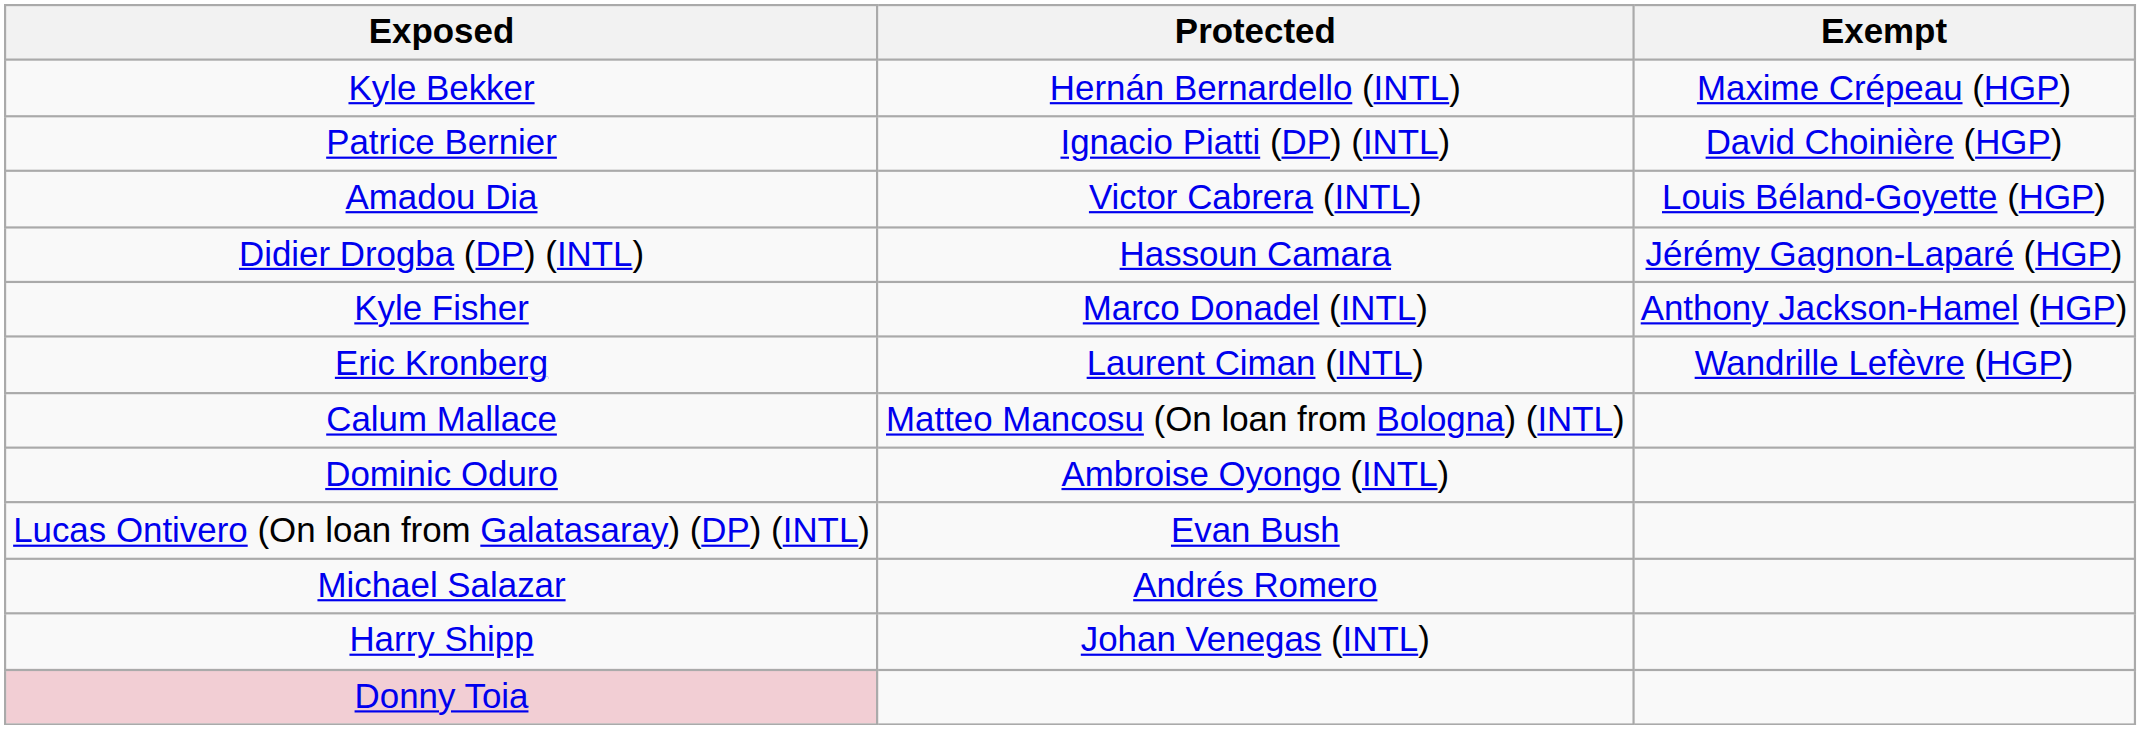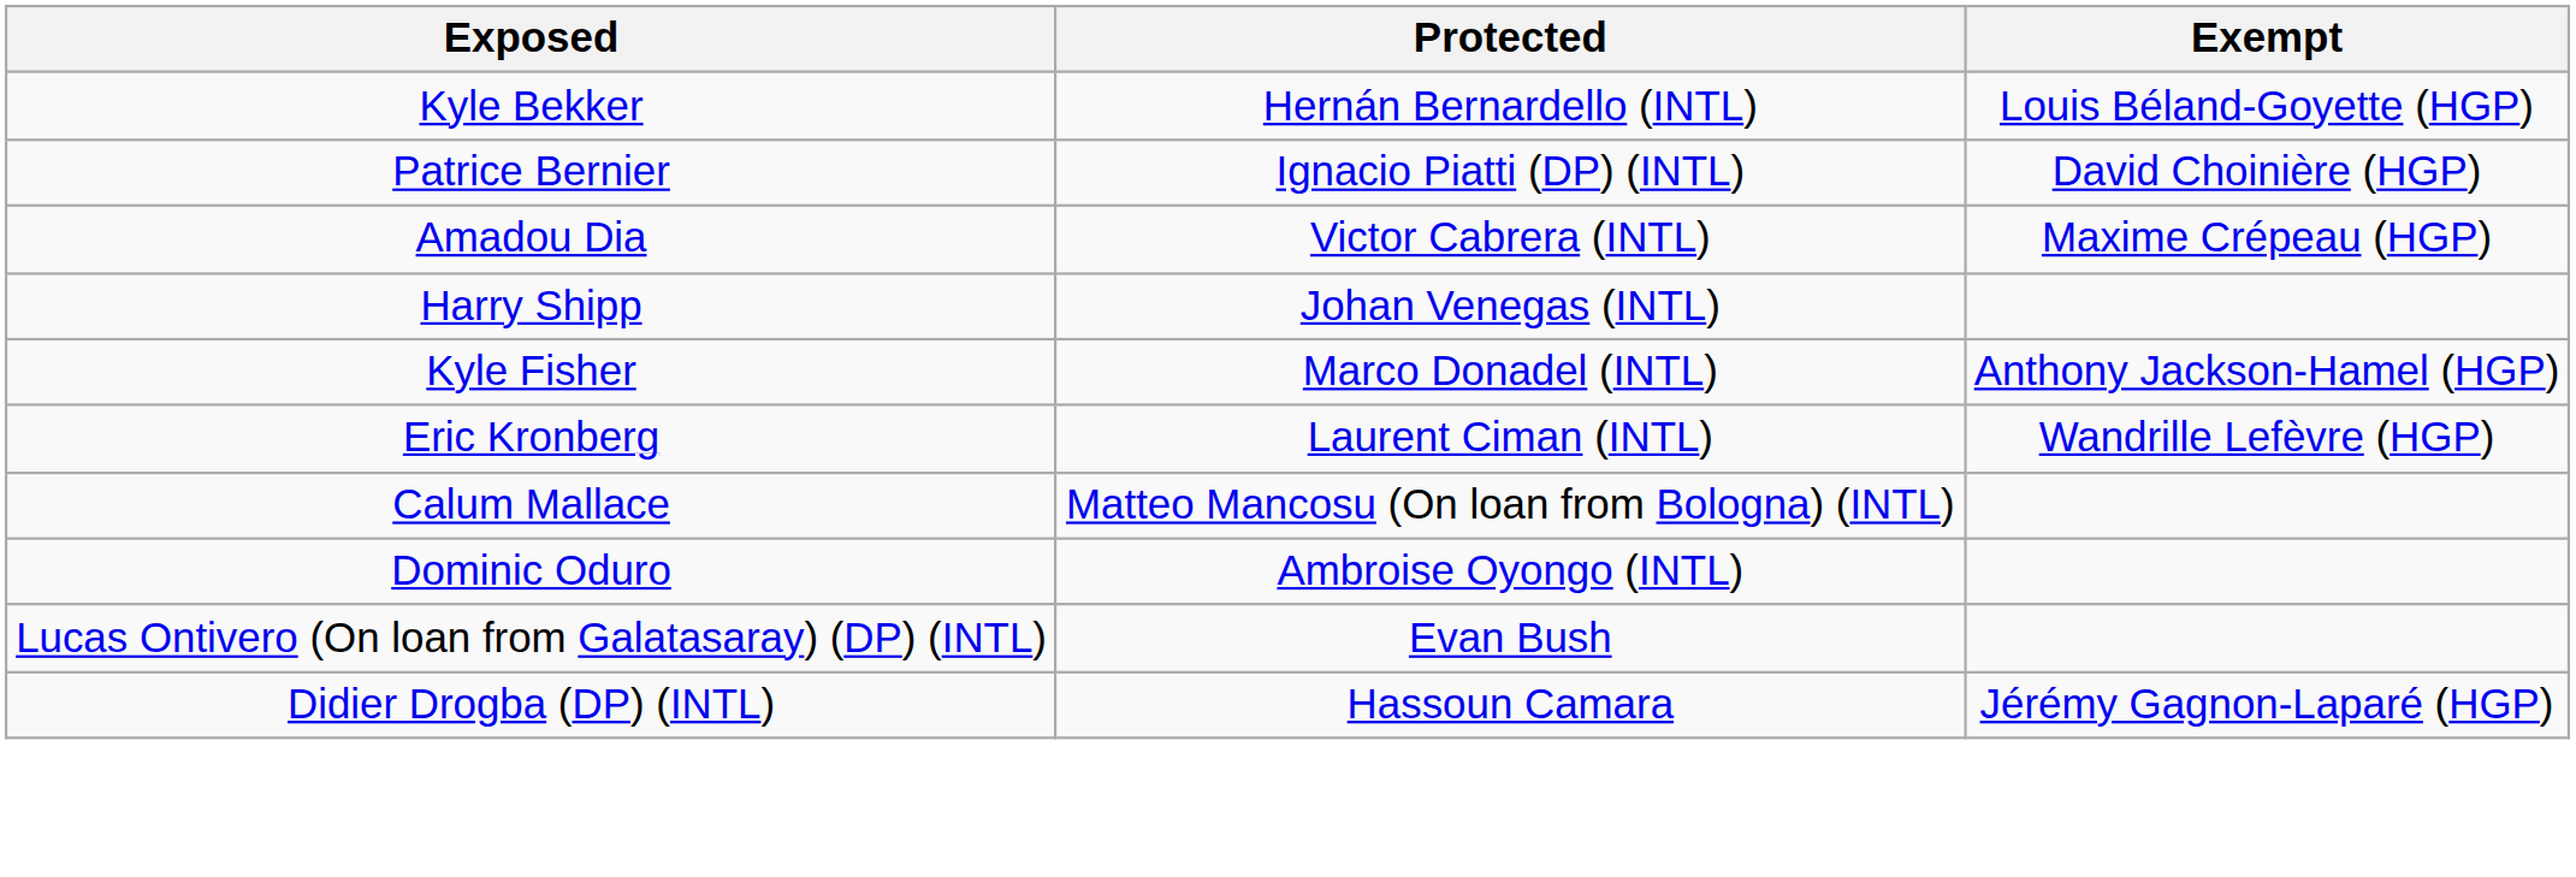 <table class="wikitable" style="text-align:center">
 <tr>
 <th>Exposed</th>
 <th>Protected</th>
 <th>Exempt</th>
 </tr>
 <tr>
 <td><a href='#'>Kyle Bekker</a></td>
 <td><a href='#'>Hernán Bernardello</a> (<a href='#'>INTL</a>)</td>
-<td><a href='#'>Maxime Crépeau</a> (<a href='#'>HGP</a>)</td>
+<td><a href='#'>Louis Béland-Goyette</a> (<a href='#'>HGP</a>)</td>
 </tr>
 <tr>
 <td><a href='#'>Patrice Bernier</a></td>
 <td><a href='#'>Ignacio Piatti</a> (<a href='#'>DP</a>) (<a href='#'>INTL</a>)</td>
 <td><a href='#'>David Choinière</a> (<a href='#'>HGP</a>)</td>
 </tr>
 <tr>
 <td><a href='#'>Amadou Dia</a></td>
 <td><a href='#'>Victor Cabrera</a> (<a href='#'>INTL</a>)</td>
-<td><a href='#'>Louis Béland-Goyette</a> (<a href='#'>HGP</a>)</td>
+<td><a href='#'>Maxime Crépeau</a> (<a href='#'>HGP</a>)</td>
 </tr>
 <tr>
-<td><a href='#'>Didier Drogba</a> (<a href='#'>DP</a>) (<a href='#'>INTL</a>)</td>
-<td><a href='#'>Hassoun Camara</a></td>
-<td><a href='#'>Jérémy Gagnon-Laparé</a> (<a href='#'>HGP</a>)</td>
+<td><a href='#'>Harry Shipp</a></td>
+<td><a href='#'>Johan Venegas</a> (<a href='#'>INTL</a>)</td>
+<td></td>
 </tr>
 <tr>
 <td><a href='#'>Kyle Fisher</a></td>
 <td><a href='#'>Marco Donadel</a> (<a href='#'>INTL</a>)</td>
 <td><a href='#'>Anthony Jackson-Hamel</a> (<a href='#'>HGP</a>)</td>
 </tr>
 <tr>
 <td><a href='#'>Eric Kronberg</a></td>
 <td><a href='#'>Laurent Ciman</a> (<a href='#'>INTL</a>)</td>
 <td><a href='#'>Wandrille Lefèvre</a> (<a href='#'>HGP</a>)</td>
 </tr>
 <tr>
 <td><a href='#'>Calum Mallace</a></td>
 <td><a href='#'>Matteo Mancosu</a> (On loan from <a href='#'>Bologna</a>) (<a href='#'>INTL</a>)</td>
 <td></td>
 </tr>
 <tr>
 <td><a href='#'>Dominic Oduro</a></td>
 <td><a href='#'>Ambroise Oyongo</a> (<a href='#'>INTL</a>)</td>
 <td></td>
 </tr>
 <tr>
 <td><a href='#'>Lucas Ontivero</a> (On loan from <a href='#'>Galatasaray</a>) (<a href='#'>DP</a>) (<a href='#'>INTL</a>)</td>
 <td><a href='#'>Evan Bush</a></td>
 <td></td>
 </tr>
 <tr>
-<td><a href='#'>Michael Salazar</a></td>
-<td><a href='#'>Andrés Romero</a></td>
-<td></td>
-</tr>
-<tr>
-<td><a href='#'>Harry Shipp</a></td>
-<td><a href='#'>Johan Venegas</a> (<a href='#'>INTL</a>)</td>
-<td></td>
-</tr>
-<tr>
-<td style="background: #F2CED4"><a href='#'>Donny Toia</a></td>
-<td></td>
-<td></td>
+<td><a href='#'>Didier Drogba</a> (<a href='#'>DP</a>) (<a href='#'>INTL</a>)</td>
+<td><a href='#'>Hassoun Camara</a></td>
+<td><a href='#'>Jérémy Gagnon-Laparé</a> (<a href='#'>HGP</a>)</td>
 </tr>
 </table>
